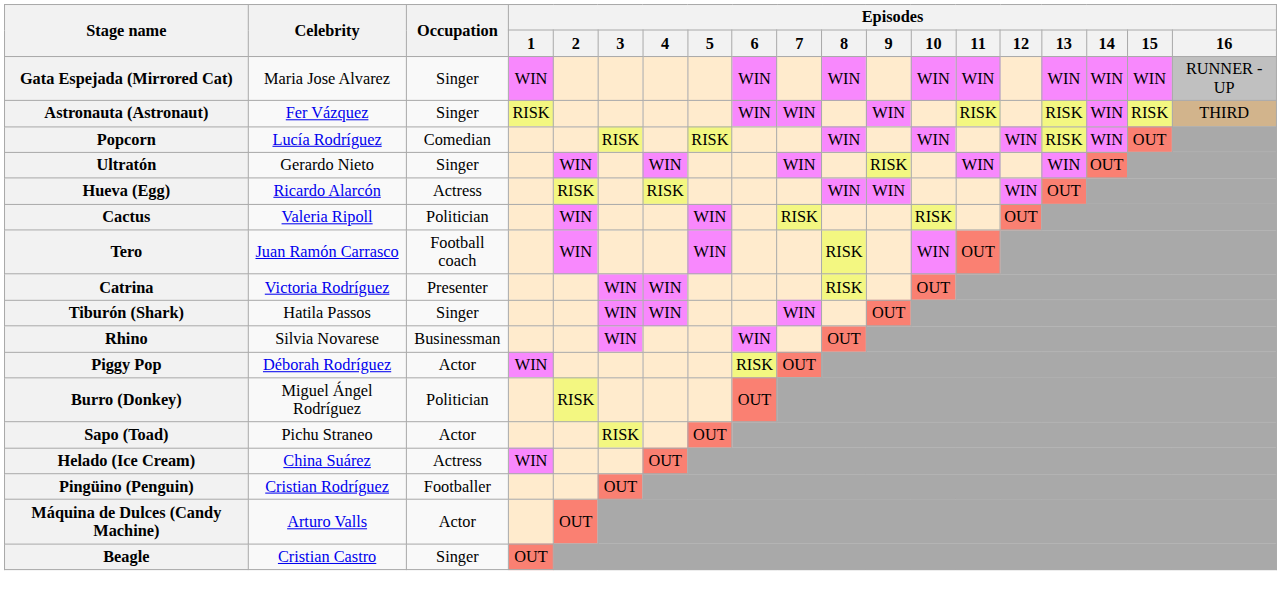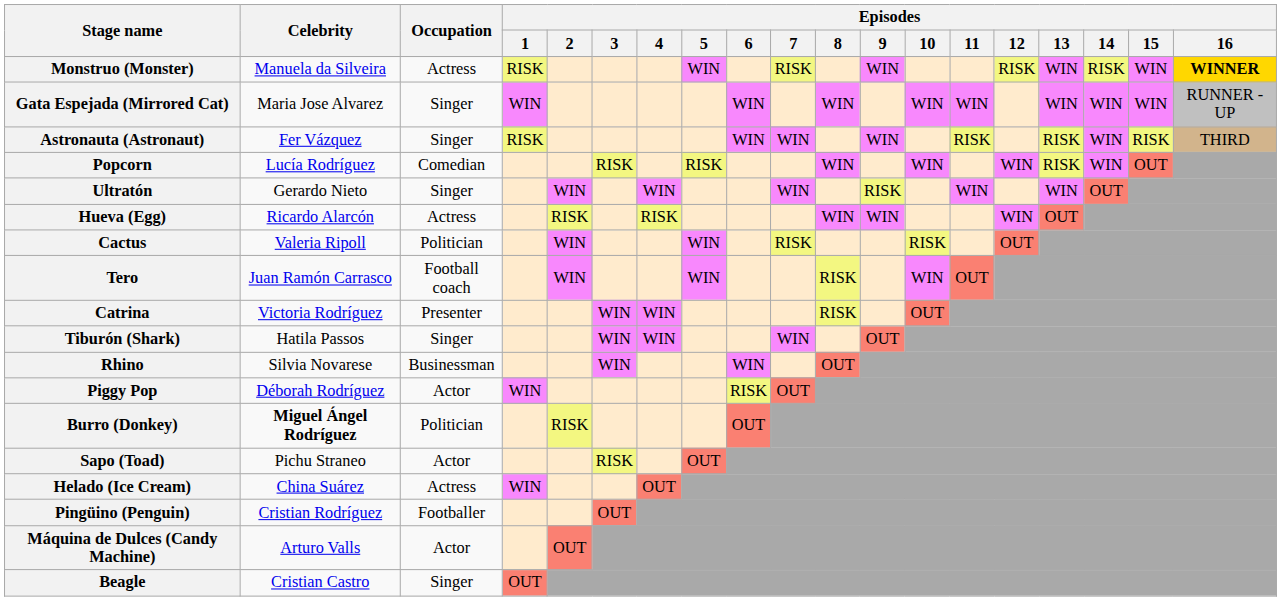 <table class="wikitable" style="text-align:center; ">
 <tr>
 <th rowspan="2">Stage name</th>
 <th rowspan="2">Celebrity</th>
 <th rowspan="2">Occupation</th>
 <th colspan="16">Episodes</th>
 </tr>
 <tr>
 <th>1</th>
 <th>2</th>
 <th>3</th>
 <th>4</th>
 <th>5</th>
 <th>6</th>
 <th>7</th>
 <th>8</th>
 <th>9</th>
 <th>10</th>
 <th>11</th>
 <th>12</th>
 <th>13</th>
 <th>14</th>
 <th>15</th>
 <th>16</th>
+</tr>
+<tr>
+<th>Monstruo (Monster)</th>
+<td><a href='#'>Manuela da Silveira</a></td>
+<td>Actress</td>
+<td bgcolor="#F3F781">RISK</td>
+<td bgcolor="#FFEBCD"></td>
+<td bgcolor="#FFEBCD"></td>
+<td bgcolor="#FFEBCD"></td>
+<td bgcolor="#F888FD">WIN</td>
+<td bgcolor="#FFEBCD"></td>
+<td bgcolor="#F3F781">RISK</td>
+<td bgcolor="#FFEBCD"></td>
+<td bgcolor="#F888FD">WIN</td>
+<td bgcolor="#FFEBCD"></td>
+<td bgcolor="#FFEBCD"></td>
+<td bgcolor="#F3F781">RISK</td>
+<td bgcolor="#F888FD">WIN</td>
+<td bgcolor="#F3F781">RISK</td>
+<td bgcolor="#F888FD">WIN</td>
+<td bgcolor=gold><strong>WINNER</strong></td>
 </tr>
 <tr>
 <th>Gata Espejada (Mirrored Cat)</th>
 <td>Maria Jose Alvarez</td>
 <td>Singer</td>
 <td bgcolor="#F888FD">WIN</td>
 <td bgcolor="#FFEBCD"></td>
 <td bgcolor="#FFEBCD"></td>
 <td bgcolor="#FFEBCD"></td>
 <td bgcolor="#FFEBCD"></td>
 <td bgcolor="#F888FD">WIN</td>
 <td bgcolor="#FFEBCD"></td>
 <td bgcolor="#F888FD">WIN</td>
 <td bgcolor="#FFEBCD"></td>
 <td bgcolor="#F888FD">WIN</td>
 <td bgcolor="#F888FD">WIN</td>
 <td bgcolor="#FFEBCD"></td>
 <td bgcolor="#F888FD">WIN</td>
 <td bgcolor="#F888FD">WIN</td>
 <td bgcolor="#F888FD">WIN</td>
 <td bgcolor=silver>RUNNER - UP</td>
 </tr>
 <tr>
 <th>Astronauta (Astronaut)</th>
 <td><a href='#'>Fer Vázquez</a></td>
 <td>Singer</td>
 <td bgcolor="#F3F781">RISK</td>
 <td bgcolor="#FFEBCD"></td>
 <td bgcolor="#FFEBCD"></td>
 <td bgcolor="#FFEBCD"></td>
 <td bgcolor="#FFEBCD"></td>
 <td bgcolor="#F888FD">WIN</td>
 <td bgcolor="#F888FD">WIN</td>
 <td bgcolor="#FFEBCD"></td>
 <td bgcolor="#F888FD">WIN</td>
 <td bgcolor="#FFEBCD"></td>
 <td bgcolor="#F3F781">RISK</td>
 <td bgcolor="#FFEBCD"></td>
 <td bgcolor="#F3F781">RISK</td>
 <td bgcolor="#F888FD">WIN</td>
 <td bgcolor="#F3F781">RISK</td>
 <td bgcolor="tan">THIRD</td>
 </tr>
 <tr>
 <th>Popcorn</th>
 <td><a href='#'>Lucía Rodríguez</a></td>
 <td>Comedian</td>
 <td bgcolor="#FFEBCD"></td>
 <td bgcolor="#FFEBCD"></td>
 <td bgcolor="#F3F781">RISK</td>
 <td bgcolor="#FFEBCD"></td>
 <td bgcolor="#F3F781">RISK</td>
 <td bgcolor="#FFEBCD"></td>
 <td bgcolor="#FFEBCD"></td>
 <td bgcolor="#F888FD">WIN</td>
 <td bgcolor="#FFEBCD"></td>
 <td bgcolor="#F888FD">WIN</td>
 <td bgcolor="#FFEBCD"></td>
 <td bgcolor="#F888FD">WIN</td>
 <td bgcolor="#F3F781">RISK</td>
 <td bgcolor="#F888FD">WIN</td>
 <td bgcolor="salmon">OUT</td>
 <td bgcolor="darkgrey"></td>
 </tr>
 <tr>
 <th>Ultratón</th>
 <td>Gerardo Nieto</td>
 <td>Singer</td>
 <td bgcolor="#FFEBCD"></td>
 <td bgcolor="#F888FD">WIN</td>
 <td bgcolor="#FFEBCD"></td>
 <td bgcolor="#F888FD">WIN</td>
 <td bgcolor="#FFEBCD"></td>
 <td bgcolor="#FFEBCD"></td>
 <td bgcolor="#F888FD">WIN</td>
 <td bgcolor="#FFEBCD"></td>
 <td bgcolor="#F3F781">RISK</td>
 <td bgcolor="#FFEBCD"></td>
 <td bgcolor="#F888FD">WIN</td>
 <td bgcolor="#FFEBCD"></td>
 <td bgcolor="#F888FD">WIN</td>
 <td bgcolor="salmon">OUT</td>
 <td colspan="2" bgcolor="darkgrey"></td>
 </tr>
 <tr>
 <th>Hueva (Egg)</th>
 <td><a href='#'>Ricardo Alarcón</a></td>
 <td>Actress</td>
 <td bgcolor="#FFEBCD"></td>
 <td bgcolor="#F3F781">RISK</td>
 <td bgcolor="#FFEBCD"></td>
 <td bgcolor="#F3F781">RISK</td>
 <td bgcolor="#FFEBCD"></td>
 <td bgcolor="#FFEBCD"></td>
 <td bgcolor="#FFEBCD"></td>
 <td bgcolor="#F888FD">WIN</td>
 <td bgcolor="#F888FD">WIN</td>
 <td bgcolor="#FFEBCD"></td>
 <td bgcolor="#FFEBCD"></td>
 <td bgcolor="#F888FD">WIN</td>
 <td bgcolor="salmon">OUT</td>
 <td colspan="3" bgcolor="darkgrey"></td>
 </tr>
 <tr>
 <th>Cactus</th>
 <td><a href='#'>Valeria Ripoll</a></td>
 <td>Politician</td>
 <td bgcolor="#FFEBCD"></td>
 <td bgcolor="#F888FD">WIN</td>
 <td bgcolor="#FFEBCD"></td>
 <td bgcolor="#FFEBCD"></td>
 <td bgcolor="#F888FD">WIN</td>
 <td bgcolor="#FFEBCD"></td>
 <td bgcolor="#F3F781">RISK</td>
 <td bgcolor="#FFEBCD"></td>
 <td bgcolor="#FFEBCD"></td>
 <td bgcolor="#F3F781">RISK</td>
 <td bgcolor="#FFEBCD"></td>
 <td bgcolor="salmon">OUT</td>
 <td colspan="4" bgcolor="darkgrey"></td>
 </tr>
 <tr>
 <th>Tero</th>
 <td><a href='#'>Juan Ramón Carrasco</a></td>
 <td>Football coach</td>
 <td bgcolor="#FFEBCD"></td>
 <td bgcolor="#F888FD">WIN</td>
 <td bgcolor="#FFEBCD"></td>
 <td bgcolor="#FFEBCD"></td>
 <td bgcolor="#F888FD">WIN</td>
 <td bgcolor="#FFEBCD"></td>
 <td bgcolor="#FFEBCD"></td>
 <td bgcolor="#F3F781">RISK</td>
 <td bgcolor="#FFEBCD"></td>
 <td bgcolor="#F888FD">WIN</td>
 <td bgcolor="salmon">OUT</td>
 <td colspan="5" bgcolor="darkgrey"></td>
 </tr>
 <tr>
 <th>Catrina</th>
 <td><a href='#'>Victoria Rodríguez</a></td>
 <td>Presenter</td>
 <td bgcolor="#FFEBCD"></td>
 <td bgcolor="#FFEBCD"></td>
 <td bgcolor="#F888FD">WIN</td>
 <td bgcolor="#F888FD">WIN</td>
 <td bgcolor="#FFEBCD"></td>
 <td bgcolor="#FFEBCD"></td>
 <td bgcolor="#FFEBCD"></td>
 <td bgcolor="#F3F781">RISK</td>
 <td bgcolor="#FFEBCD"></td>
 <td bgcolor="salmon">OUT</td>
 <td colspan="6" bgcolor="darkgrey"></td>
 </tr>
 <tr>
 <th>Tiburón (Shark)</th>
 <td>Hatila Passos</td>
 <td>Singer</td>
 <td bgcolor="#FFEBCD"></td>
 <td bgcolor="#FFEBCD"></td>
 <td bgcolor="#F888FD">WIN</td>
 <td bgcolor="#F888FD">WIN</td>
 <td bgcolor="#FFEBCD"></td>
 <td bgcolor="#FFEBCD"></td>
 <td bgcolor="#F888FD">WIN</td>
 <td bgcolor="#FFEBCD"></td>
 <td bgcolor="salmon">OUT</td>
 <td colspan="7" bgcolor="darkgrey"></td>
 </tr>
 <tr>
 <th>Rhino</th>
 <td>Silvia Novarese</td>
 <td>Businessman</td>
 <td bgcolor="#FFEBCD"></td>
 <td bgcolor="#FFEBCD"></td>
 <td bgcolor="#F888FD">WIN</td>
 <td bgcolor="#FFEBCD"></td>
 <td bgcolor="#FFEBCD"></td>
 <td bgcolor="#F888FD">WIN</td>
 <td bgcolor="#FFEBCD"></td>
 <td bgcolor="salmon">OUT</td>
 <td colspan="8" bgcolor="darkgrey"></td>
 </tr>
 <tr>
 <th>Piggy Pop</th>
 <td><a href='#'>Déborah Rodríguez</a></td>
 <td>Actor</td>
 <td bgcolor="#F888FD">WIN</td>
 <td bgcolor="#FFEBCD"></td>
 <td bgcolor="#FFEBCD"></td>
 <td bgcolor="#FFEBCD"></td>
 <td bgcolor="#FFEBCD"></td>
 <td bgcolor="#F3F781">RISK</td>
 <td bgcolor="salmon">OUT</td>
 <td colspan="9" bgcolor="darkgrey"></td>
 </tr>
 <tr>
 <th>Burro (Donkey)</th>
-<td>Miguel Ángel Rodríguez</td>
+<td><strong>Miguel Ángel Rodríguez</strong></td>
 <td>Politician</td>
 <td bgcolor="#FFEBCD"></td>
 <td bgcolor="#F3F781">RISK</td>
 <td bgcolor="#FFEBCD"></td>
 <td bgcolor="#FFEBCD"></td>
 <td bgcolor="#FFEBCD"></td>
 <td bgcolor="salmon">OUT</td>
 <td colspan="10" bgcolor="darkgrey"></td>
 </tr>
 <tr>
 <th>Sapo (Toad)</th>
 <td>Pichu Straneo</td>
 <td>Actor</td>
 <td bgcolor="#FFEBCD"></td>
 <td bgcolor="#FFEBCD"></td>
 <td bgcolor="#F3F781">RISK</td>
 <td bgcolor="#FFEBCD"></td>
 <td bgcolor=salmon>OUT</td>
 <td colspan="11" bgcolor="darkgrey"></td>
 </tr>
 <tr>
 <th>Helado (Ice Cream)</th>
 <td><a href='#'>China Suárez</a></td>
 <td>Actress</td>
 <td bgcolor="#F888FD">WIN</td>
 <td bgcolor="#FFEBCD"></td>
 <td bgcolor="#FFEBCD"></td>
 <td bgcolor=salmon>OUT</td>
 <td colspan="12" bgcolor="darkgrey"></td>
 </tr>
 <tr>
 <th>Pingüino (Penguin)</th>
 <td><a href='#'>Cristian Rodríguez</a></td>
 <td>Footballer</td>
 <td bgcolor="#FFEBCD"></td>
 <td bgcolor="#FFEBCD"></td>
 <td bgcolor=salmon>OUT</td>
 <td colspan="13" bgcolor="darkgrey"></td>
 </tr>
 <tr>
 <th>Máquina de Dulces (Candy Machine)</th>
 <td><a href='#'>Arturo Valls</a></td>
 <td>Actor</td>
 <td bgcolor="#FFEBCD"></td>
 <td bgcolor=salmon>OUT</td>
 <td colspan="14" bgcolor="darkgrey"></td>
 </tr>
 <tr>
 <th>Beagle</th>
 <td><a href='#'>Cristian Castro</a></td>
 <td>Singer</td>
 <td bgcolor=salmon>OUT</td>
 <td colspan="15" bgcolor="darkgrey"></td>
 </tr>
 </table>
